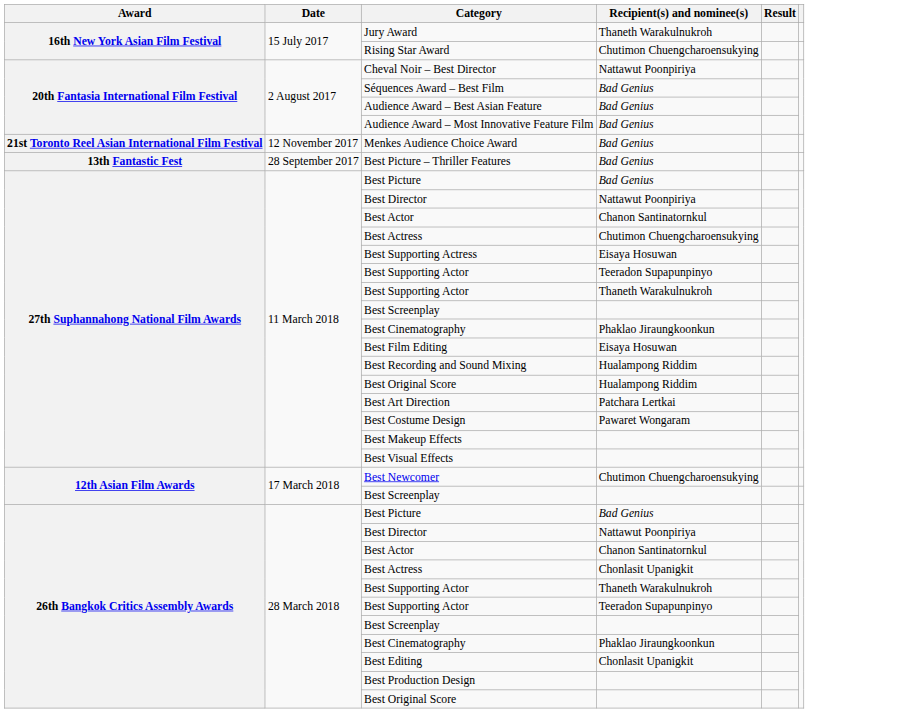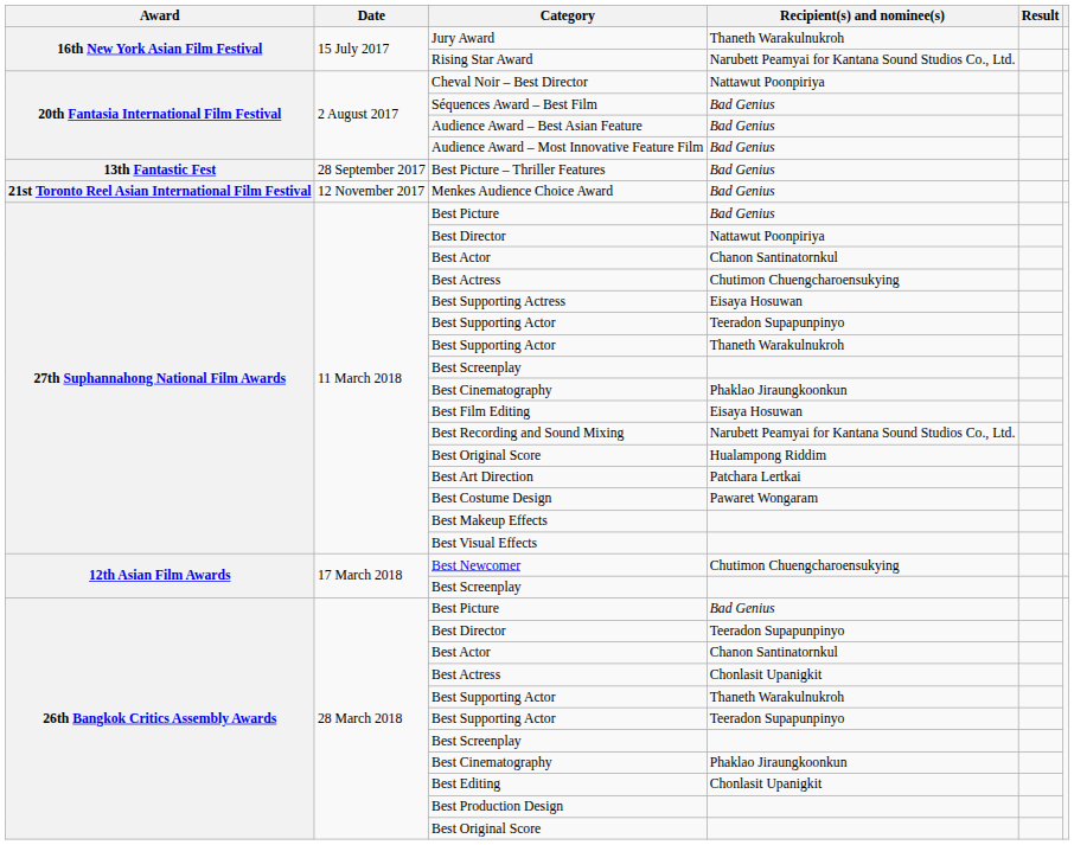 <table class="wikitable plainrowheaders sortable">
 <tr>
 <th>Award</th>
 <th>Date</th>
 <th>Category</th>
 <th>Recipient(s) and nominee(s)</th>
 <th>Result</th>
 <th scope="col" class="unsortable"></th>
 </tr>
 <tr>
 <th scope="row" rowspan="2" data-sort-value="New York Asian">16th <a href='#'>New York Asian Film Festival</a></th>
 <td rowspan="2">15 July 2017</td>
 <td>Jury Award</td>
 <td>Thaneth Warakulnukroh</td>
 <td></td>
 <td style="text-align:center;"></td>
 </tr>
 <tr>
 <td>Rising Star Award</td>
-<td>Chutimon Chuengcharoensukying</td>
+<td>Narubett Peamyai for Kantana Sound Studios Co., Ltd.</td>
 <td></td>
 <td style="text-align:center;"></td>
 </tr>
 <tr>
 <th scope="row" rowspan="4" data-sort-value="Fantasia International">20th <a href='#'>Fantasia International Film Festival</a></th>
 <td rowspan="4">2 August 2017</td>
 <td>Cheval Noir – Best Director</td>
 <td>Nattawut Poonpiriya</td>
 <td></td>
 <td rowspan="4" style="text-align:center;"></td>
 </tr>
 <tr>
 <td>Séquences Award – Best Film</td>
 <td><em>Bad Genius</em></td>
 <td></td>
 </tr>
 <tr>
 <td>Audience Award – Best Asian Feature</td>
 <td><em>Bad Genius</em></td>
 <td></td>
 </tr>
 <tr>
 <td>Audience Award – Most Innovative Feature Film</td>
 <td><em>Bad Genius</em></td>
 <td></td>
 </tr>
 <tr>
-<th scope="row" data-sort-value="Toronto Reel Asian">21st <a href='#'>Toronto Reel Asian International Film Festival</a></th>
-<td>12 November 2017</td>
-<td>Menkes Audience Choice Award</td>
+<th scope="row" data-sort-value="Fantastic Fest">13th <a href='#'>Fantastic Fest</a></th>
+<td>28 September 2017</td>
+<td>Best Picture – Thriller Features</td>
 <td><em>Bad Genius</em></td>
 <td></td>
 <td style="text-align:center;"></td>
 </tr>
 <tr>
-<th scope="row" data-sort-value="Fantastic Fest">13th <a href='#'>Fantastic Fest</a></th>
-<td>28 September 2017</td>
-<td>Best Picture – Thriller Features</td>
+<th scope="row" data-sort-value="Toronto Reel Asian">21st <a href='#'>Toronto Reel Asian International Film Festival</a></th>
+<td>12 November 2017</td>
+<td>Menkes Audience Choice Award</td>
 <td><em>Bad Genius</em></td>
 <td></td>
 <td style="text-align:center;"></td>
 </tr>
 <tr>
 <th scope="row" rowspan="16" data-sort-value="Suphannahong">27th <a href='#'>Suphannahong National Film Awards</a></th>
 <td rowspan="16">11 March 2018</td>
 <td>Best  Picture</td>
 <td><em>Bad Genius</em></td>
 <td></td>
 <td rowspan="16" style="text-align:center;"></td>
 </tr>
 <tr>
 <td>Best Director</td>
 <td>Nattawut Poonpiriya</td>
 <td></td>
 </tr>
 <tr>
 <td>Best Actor</td>
 <td>Chanon Santinatornkul</td>
 <td></td>
 </tr>
 <tr>
 <td>Best Actress</td>
 <td>Chutimon Chuengcharoensukying</td>
 <td></td>
 </tr>
 <tr>
 <td>Best Supporting Actress</td>
 <td>Eisaya Hosuwan</td>
 <td></td>
 </tr>
 <tr>
 <td>Best Supporting Actor</td>
 <td>Teeradon Supapunpinyo</td>
 <td></td>
 </tr>
 <tr>
 <td>Best Supporting Actor</td>
 <td>Thaneth Warakulnukroh</td>
 <td></td>
 </tr>
 <tr>
 <td>Best Screenplay</td>
 <td></td>
 <td></td>
 </tr>
 <tr>
 <td>Best Cinematography</td>
 <td>Phaklao Jiraungkoonkun</td>
 <td></td>
 </tr>
 <tr>
 <td>Best Film Editing</td>
 <td>Eisaya Hosuwan</td>
 <td></td>
 </tr>
 <tr>
 <td>Best Recording and Sound Mixing</td>
-<td>Hualampong Riddim</td>
+<td>Narubett Peamyai for Kantana Sound Studios Co., Ltd.</td>
 <td></td>
 </tr>
 <tr>
 <td>Best Original Score</td>
 <td>Hualampong Riddim</td>
 <td></td>
 </tr>
 <tr>
 <td>Best Art Direction</td>
 <td>Patchara Lertkai</td>
 <td></td>
 </tr>
 <tr>
 <td>Best Costume Design</td>
 <td>Pawaret Wongaram</td>
 <td></td>
 </tr>
 <tr>
 <td>Best Makeup Effects</td>
 <td></td>
 <td></td>
 </tr>
 <tr>
 <td>Best Visual Effects</td>
 <td></td>
 <td></td>
 </tr>
 <tr>
 <th scope="row" rowspan="2" data-sort-value="Asian Film Awards"><a href='#'>12th Asian Film Awards</a></th>
 <td rowspan="2">17 March 2018</td>
 <td><a href='#'>Best Newcomer</a></td>
 <td>Chutimon Chuengcharoensukying</td>
 <td></td>
 <td style="text-align:center;"></td>
 </tr>
 <tr>
 <td>Best Screenplay</td>
 <td></td>
 <td></td>
 <td style="text-align:center;"></td>
 </tr>
 <tr>
 <th scope="row" rowspan="11" data-sort-value="Bangkok Critics Assembly">26th <a href='#'>Bangkok Critics Assembly Awards</a></th>
 <td rowspan="11">28 March 2018</td>
 <td>Best  Picture</td>
 <td><em>Bad Genius</em></td>
 <td></td>
 <td rowspan="11" style="text-align:center;"></td>
 </tr>
 <tr>
 <td>Best Director</td>
-<td>Nattawut Poonpiriya</td>
+<td>Teeradon Supapunpinyo</td>
 <td></td>
 </tr>
 <tr>
 <td>Best Actor</td>
 <td>Chanon Santinatornkul</td>
 <td></td>
 </tr>
 <tr>
 <td>Best Actress</td>
 <td>Chonlasit Upanigkit</td>
 <td></td>
 </tr>
 <tr>
 <td>Best Supporting Actor</td>
 <td>Thaneth Warakulnukroh</td>
 <td></td>
 </tr>
 <tr>
 <td>Best Supporting Actor</td>
 <td>Teeradon Supapunpinyo</td>
 <td></td>
 </tr>
 <tr>
 <td>Best Screenplay</td>
 <td></td>
 <td></td>
 </tr>
 <tr>
 <td>Best Cinematography</td>
 <td>Phaklao Jiraungkoonkun</td>
 <td></td>
 </tr>
 <tr>
 <td>Best Editing</td>
 <td>Chonlasit Upanigkit</td>
 <td></td>
 </tr>
 <tr>
 <td>Best Production Design</td>
 <td></td>
 <td></td>
 </tr>
 <tr>
 <td>Best Original Score</td>
 <td></td>
 <td></td>
 </tr>
 </table>
